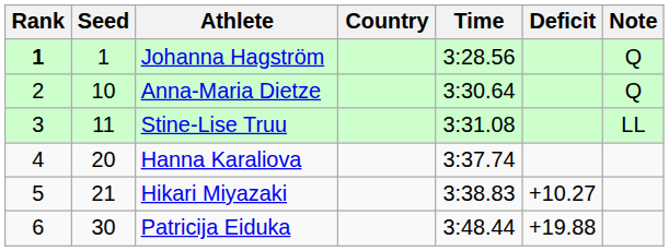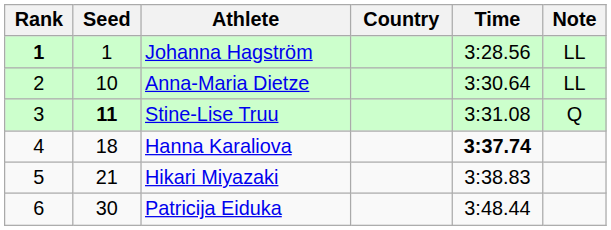 <table class="wikitable sortable" style="text-align:center" width=55%>
 <tr>
 <th>Rank</th>
 <th>Seed</th>
 <th>Athlete</th>
 <th>Country</th>
 <th>Time</th>
-<th>Deficit</th>
 <th>Note</th>
 </tr>
 <tr bgcolor=ccffcc>
 <td><strong>1</strong></td>
 <td>1</td>
 <td align="left"><a href='#'>Johanna Hagström</a></td>
 <td align=left></td>
 <td>3:28.56</td>
-<td></td>
-<td>Q</td>
+<td>LL</td>
 </tr>
 <tr bgcolor=ccffcc>
 <td>2</td>
 <td>10</td>
 <td align=left><a href='#'>Anna-Maria Dietze</a></td>
 <td align=left></td>
 <td>3:30.64</td>
-<td></td>
-<td>Q</td>
+<td>LL</td>
 </tr>
 <tr bgcolor=ccffcc>
 <td>3</td>
-<td>11</td>
+<td><strong>11</strong></td>
 <td align="left"><a href='#'>Stine-Lise Truu</a></td>
 <td align=left></td>
 <td>3:31.08</td>
-<td></td>
-<td>LL</td>
+<td>Q</td>
 </tr>
 <tr>
 <td>4</td>
-<td>20</td>
+<td>18</td>
 <td align=left><a href='#'>Hanna Karaliova</a></td>
 <td align=left></td>
-<td>3:37.74</td>
-<td></td>
+<td><strong>3:37.74</strong></td>
 <td></td>
 </tr>
 <tr>
 <td>5</td>
 <td>21</td>
 <td align=left><a href='#'>Hikari Miyazaki</a></td>
 <td align=left></td>
 <td>3:38.83</td>
-<td>+10.27</td>
 <td></td>
 </tr>
 <tr>
 <td>6</td>
 <td>30</td>
 <td align=left><a href='#'>Patricija Eiduka</a></td>
 <td align=left></td>
 <td>3:48.44</td>
-<td>+19.88</td>
 <td></td>
 </tr>
 </table>
